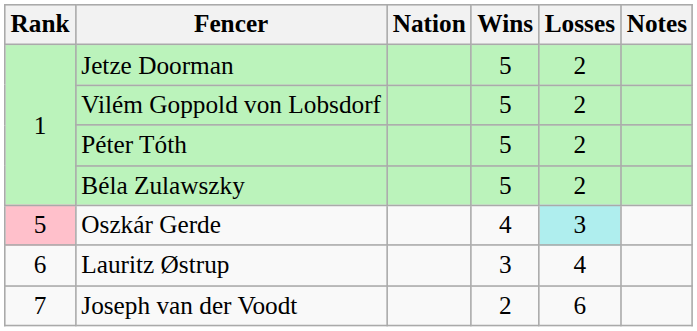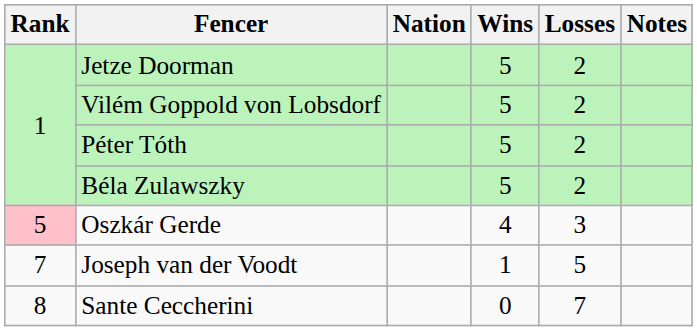 <table class="wikitable sortable" style="text-align:center">
 <tr>
 <th>Rank</th>
 <th>Fencer</th>
 <th>Nation</th>
 <th>Wins</th>
 <th>Losses</th>
 <th>Notes</th>
 </tr>
 <tr bgcolor=bbf3bb>
 <td rowspan=4>1</td>
 <td align=left>Jetze Doorman</td>
 <td align=left></td>
 <td>5</td>
 <td>2</td>
 <td></td>
 </tr>
 <tr bgcolor=bbf3bb>
 <td align=left>Vilém Goppold von Lobsdorf</td>
 <td align=left></td>
 <td>5</td>
 <td>2</td>
 <td></td>
 </tr>
 <tr bgcolor=bbf3bb>
 <td align=left>Péter Tóth</td>
 <td align=left></td>
 <td>5</td>
 <td>2</td>
 <td></td>
 </tr>
 <tr bgcolor=bbf3bb>
 <td align=left>Béla Zulawszky</td>
 <td align=left></td>
 <td>5</td>
 <td>2</td>
 <td></td>
 </tr>
 <tr>
 <td style="background: pink;">5</td>
 <td align=left>Oszkár Gerde</td>
 <td align=left></td>
 <td>4</td>
-<td style="background: paleturquoise;">3</td>
-<td></td>
-</tr>
-<tr>
-<td>6</td>
-<td align=left>Lauritz Østrup</td>
-<td align=left></td>
 <td>3</td>
-<td>4</td>
 <td></td>
 </tr>
 <tr>
 <td>7</td>
 <td align=left>Joseph van der Voodt</td>
 <td align=left></td>
-<td>2</td>
-<td>6</td>
+<td>1</td>
+<td>5</td>
+<td></td>
+</tr>
+<tr>
+<td>8</td>
+<td align=left>Sante Ceccherini</td>
+<td align=left></td>
+<td>0</td>
+<td>7</td>
 <td></td>
 </tr>
 </table>
